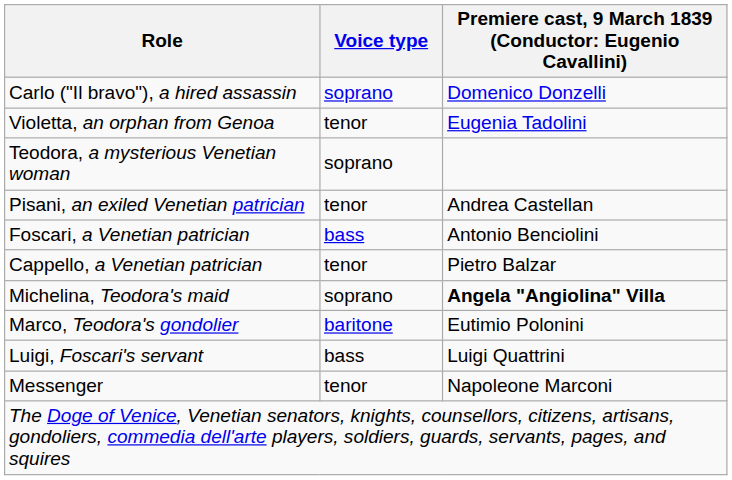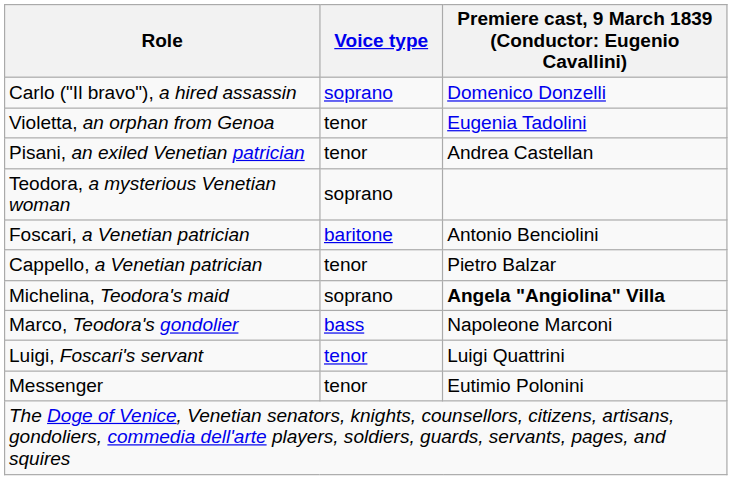 <table class="wikitable">
 <tr>
 <th>Role</th>
 <th><a href='#'>Voice type</a></th>
 <th>Premiere cast, 9 March 1839<br>(Conductor: Eugenio Cavallini)</th>
 </tr>
 <tr>
 <td>Carlo ("Il bravo"), <em>a hired assassin</em></td>
 <td><a href='#'>soprano</a></td>
 <td><a href='#'>Domenico Donzelli</a></td>
 </tr>
 <tr>
 <td>Violetta, <em>an orphan from Genoa</em></td>
 <td>tenor</td>
 <td><a href='#'>Eugenia Tadolini</a></td>
 </tr>
 <tr>
+<td>Pisani, <em>an exiled Venetian <a href='#'>patrician</a></em></td>
+<td>tenor</td>
+<td>Andrea Castellan</td>
+</tr>
+<tr>
 <td>Teodora, <em>a mysterious Venetian woman</em></td>
 <td>soprano</td>
 <td></td>
 </tr>
 <tr>
-<td>Pisani, <em>an exiled Venetian <a href='#'>patrician</a></em></td>
-<td>tenor</td>
-<td>Andrea Castellan</td>
-</tr>
-<tr>
 <td>Foscari, <em>a Venetian patrician</em></td>
-<td><a href='#'>bass</a></td>
+<td><a href='#'>baritone</a></td>
 <td>Antonio Benciolini</td>
 </tr>
 <tr>
 <td>Cappello, <em>a Venetian patrician</em></td>
 <td>tenor</td>
 <td>Pietro Balzar</td>
 </tr>
 <tr>
 <td>Michelina, <em>Teodora's maid</em></td>
 <td>soprano</td>
 <td><strong>Angela "Angiolina" Villa</strong></td>
 </tr>
 <tr>
 <td>Marco, <em>Teodora's <a href='#'>gondolier</a></em></td>
-<td><a href='#'>baritone</a></td>
-<td>Eutimio Polonini</td>
+<td><a href='#'>bass</a></td>
+<td>Napoleone Marconi</td>
 </tr>
 <tr>
 <td>Luigi, <em>Foscari's servant</em></td>
-<td>bass</td>
+<td><a href='#'>tenor</a></td>
 <td>Luigi Quattrini</td>
 </tr>
 <tr>
 <td>Messenger</td>
 <td>tenor</td>
-<td>Napoleone Marconi</td>
+<td>Eutimio Polonini</td>
 </tr>
 <tr>
 <td colspan="3"><em>The <a href='#'>Doge of Venice</a>, Venetian senators, knights, counsellors, citizens, artisans, gondoliers, <a href='#'>commedia dell'arte</a> players, soldiers, guards, servants, pages, and squires</em></td>
 </tr>
 </table>
